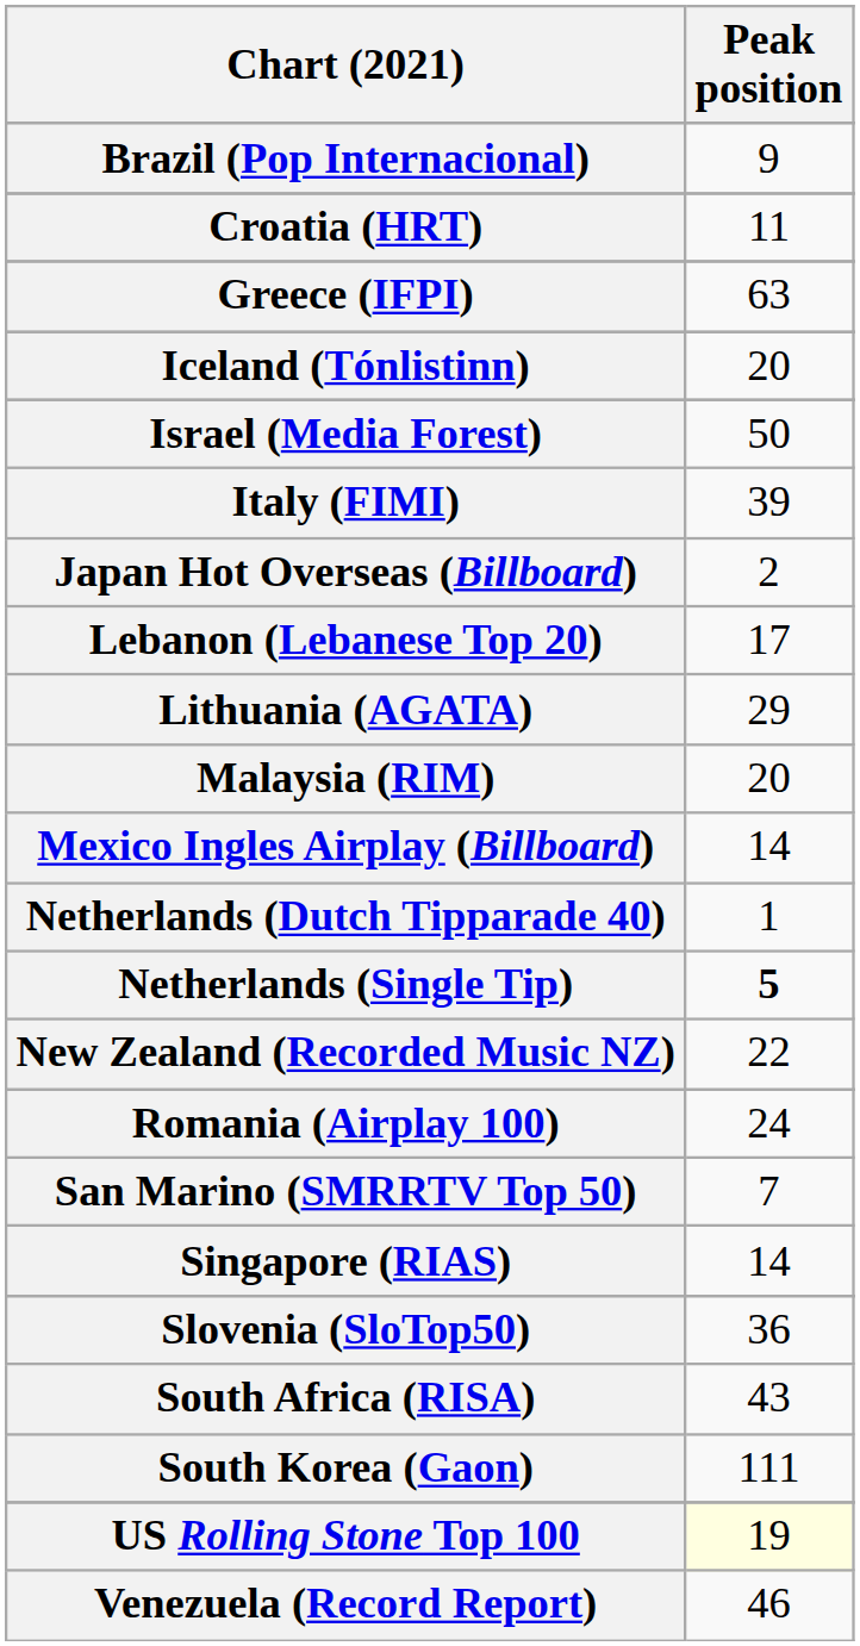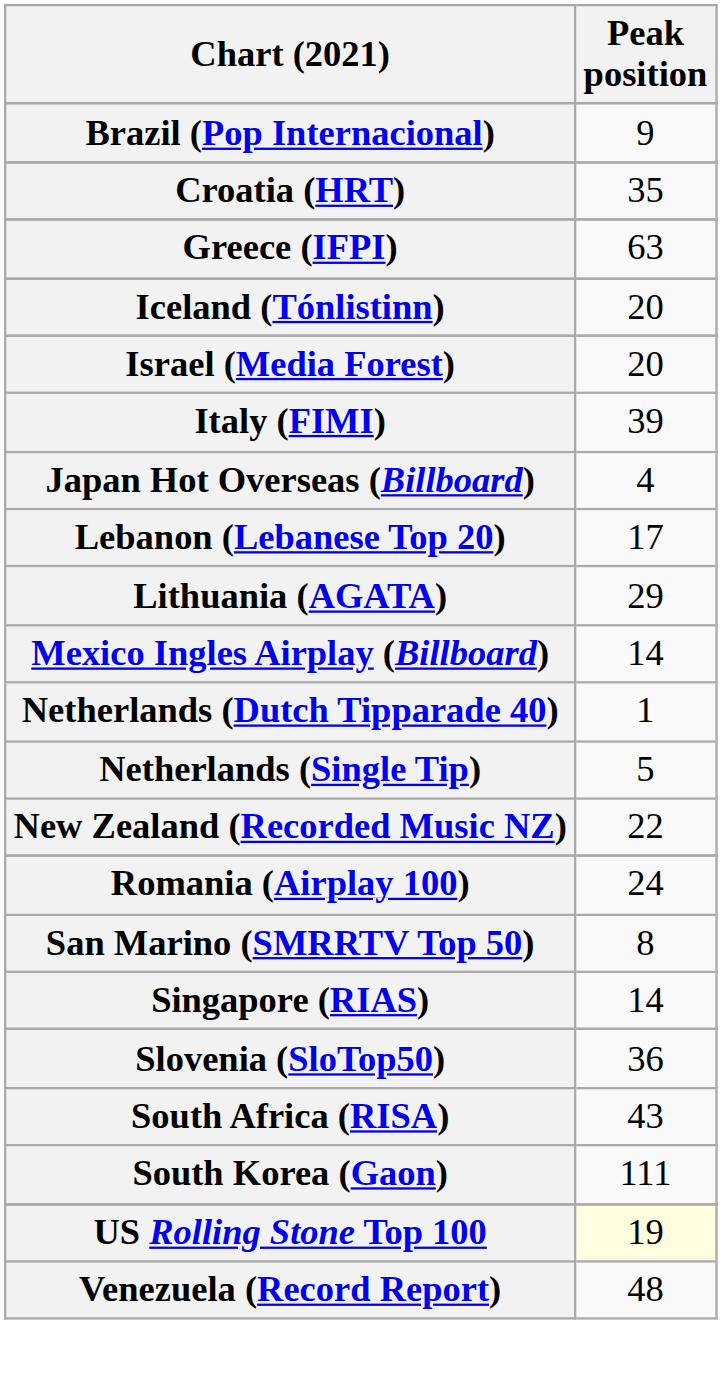 <table class="wikitable sortable plainrowheaders" style="text-align:center">
 <tr>
 <th scope="col">Chart (2021)</th>
 <th scope="col">Peak<br>position</th>
 </tr>
 <tr>
 </tr>
 <tr>
 </tr>
 <tr>
 </tr>
 <tr>
 </tr>
 <tr>
 <th scope="row">Brazil (<a href='#'>Pop Internacional</a>)</th>
 <td>9</td>
 </tr>
 <tr>
 </tr>
 <tr>
 </tr>
 <tr>
 </tr>
 <tr>
 </tr>
 <tr>
 </tr>
 <tr>
 <th scope="row">Croatia (<a href='#'>HRT</a>)</th>
-<td>11</td>
+<td>35</td>
 </tr>
 <tr>
 </tr>
 <tr>
 </tr>
 <tr>
 </tr>
 <tr>
 </tr>
 <tr>
 </tr>
 <tr>
 <th scope="row">Greece (<a href='#'>IFPI</a>)</th>
 <td>63</td>
 </tr>
 <tr>
 </tr>
 <tr>
 <th scope="row">Iceland (<a href='#'>Tónlistinn</a>)</th>
 <td>20</td>
 </tr>
 <tr>
 </tr>
 <tr>
 <th scope="row">Israel (<a href='#'>Media Forest</a>)</th>
-<td>50</td>
+<td>20</td>
 </tr>
 <tr>
 <th scope="row">Italy (<a href='#'>FIMI</a>)</th>
 <td>39</td>
 </tr>
 <tr>
 <th scope="row">Japan Hot Overseas (<em><a href='#'>Billboard</a></em>)</th>
-<td>2</td>
+<td>4</td>
 </tr>
 <tr>
 <th scope="row">Lebanon (<a href='#'>Lebanese Top 20</a>)</th>
 <td>17</td>
 </tr>
 <tr>
 <th scope="row">Lithuania (<a href='#'>AGATA</a>)</th>
 <td>29</td>
-</tr>
-<tr>
-<th scope="row">Malaysia (<a href='#'>RIM</a>)</th>
-<td>20</td>
 </tr>
 <tr>
 <th scope="row"><a href='#'>Mexico Ingles Airplay</a> (<em><a href='#'>Billboard</a></em>)</th>
 <td>14</td>
 </tr>
 <tr>
 <th scope="row">Netherlands (<a href='#'>Dutch Tipparade 40</a>)</th>
 <td>1</td>
 </tr>
 <tr>
 <th scope="row">Netherlands (<a href='#'>Single Tip</a>)</th>
-<td><strong>5</strong></td>
+<td>5</td>
 </tr>
 <tr>
 <th scope="row">New Zealand (<a href='#'>Recorded Music NZ</a>)</th>
 <td>22</td>
 </tr>
 <tr>
 </tr>
 <tr>
 <th scope="row">Romania (<a href='#'>Airplay 100</a>)</th>
 <td>24</td>
 </tr>
 <tr>
 <th scope="row">San Marino (<a href='#'>SMRRTV Top 50</a>)</th>
-<td>7</td>
+<td>8</td>
 </tr>
 <tr>
 <th scope="row">Singapore (<a href='#'>RIAS</a>)</th>
 <td>14</td>
 </tr>
 <tr>
 </tr>
 <tr>
 </tr>
 <tr>
 <th scope="row">Slovenia (<a href='#'>SloTop50</a>)</th>
 <td>36</td>
 </tr>
 <tr>
 <th scope="row">South Africa (<a href='#'>RISA</a>)</th>
 <td>43</td>
 </tr>
 <tr>
 <th scope="row">South Korea (<a href='#'>Gaon</a>)</th>
 <td>111</td>
 </tr>
 <tr>
 </tr>
 <tr>
 </tr>
 <tr>
 </tr>
 <tr>
 </tr>
 <tr>
 </tr>
 <tr>
 </tr>
 <tr>
 </tr>
 <tr>
 <th scope="row">US <a href='#'><em>Rolling Stone</em> Top 100</a></th>
 <td style="background: lightyellow;">19</td>
 </tr>
 <tr>
 <th scope="row">Venezuela (<a href='#'>Record Report</a>)</th>
-<td>46</td>
+<td>48</td>
 </tr>
 </table>
